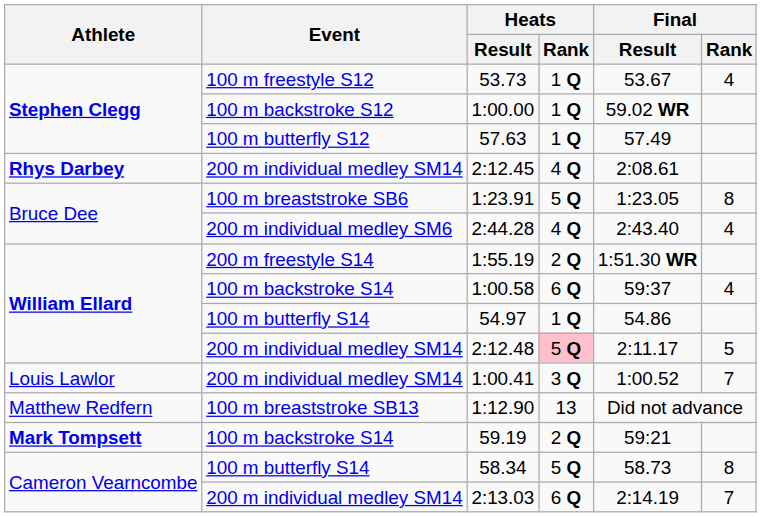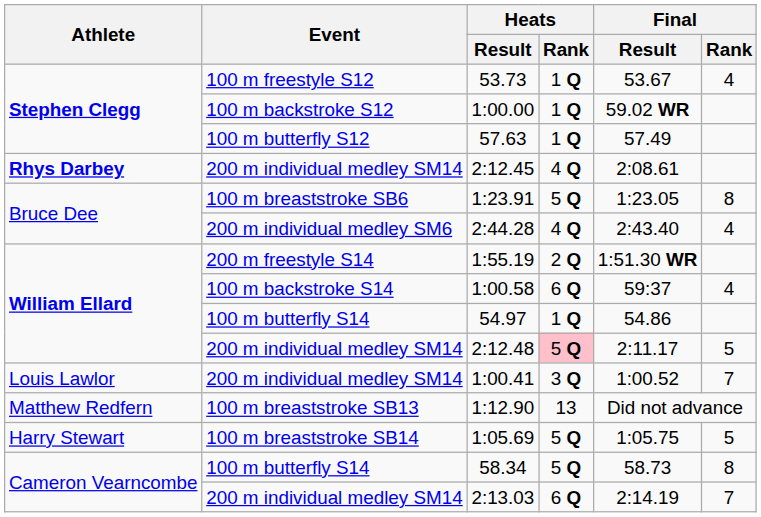 <table class="wikitable" style="font-size:95%">
 <tr>
 <th rowspan="2">Athlete</th>
 <th rowspan="2">Event</th>
 <th colspan="2">Heats</th>
 <th colspan="2">Final</th>
 </tr>
 <tr>
 <th>Result</th>
 <th>Rank</th>
 <th>Result</th>
 <th>Rank</th>
 </tr>
 <tr style="text-align:center">
 <td style="text-align:left" rowspan=3><strong><a href='#'>Stephen Clegg</a></strong></td>
 <td style="text-align:left"><a href='#'>100 m freestyle S12</a></td>
 <td>53.73</td>
 <td>1 <strong>Q</strong></td>
 <td>53.67</td>
 <td>4</td>
 </tr>
 <tr style="text-align:center">
 <td style="text-align:left"><a href='#'>100 m backstroke S12</a></td>
 <td>1:00.00</td>
 <td>1 <strong>Q</strong></td>
 <td>59.02 <strong>WR</strong></td>
 <td></td>
 </tr>
 <tr style="text-align:center">
 <td style="text-align:left"><a href='#'>100 m butterfly S12</a></td>
 <td>57.63</td>
 <td>1 <strong>Q</strong></td>
 <td>57.49</td>
 <td></td>
 </tr>
 <tr style="text-align:center">
 <td style="text-align:left"><strong><a href='#'>Rhys Darbey</a></strong></td>
 <td style="text-align:left"><a href='#'>200 m individual medley SM14</a></td>
 <td>2:12.45</td>
 <td>4 <strong>Q</strong></td>
 <td>2:08.61</td>
 <td></td>
 </tr>
 <tr style="text-align:center">
 <td style="text-align:left" rowspan=2><a href='#'>Bruce Dee</a></td>
 <td style="text-align:left"><a href='#'>100 m breaststroke  SB6</a></td>
 <td>1:23.91</td>
 <td>5 <strong>Q</strong></td>
 <td>1:23.05</td>
 <td>8</td>
 </tr>
 <tr style="text-align:center">
 <td style="text-align:left"><a href='#'>200 m individual medley SM6</a></td>
 <td>2:44.28</td>
 <td>4 <strong>Q</strong></td>
 <td>2:43.40</td>
 <td>4</td>
 </tr>
 <tr style="text-align:center">
 <td style="text-align:left" rowspan=4><strong><a href='#'>William Ellard</a></strong></td>
 <td style="text-align:left"><a href='#'>200 m freestyle S14</a></td>
 <td>1:55.19</td>
 <td>2 <strong>Q</strong></td>
 <td>1:51.30 <strong>WR</strong></td>
 <td></td>
 </tr>
 <tr style="text-align:center">
 <td style="text-align:left"><a href='#'>100 m backstroke S14</a></td>
 <td>1:00.58</td>
 <td>6 <strong>Q</strong></td>
 <td>59:37</td>
 <td>4</td>
 </tr>
 <tr style="text-align:center">
 <td style="text-align:left"><a href='#'>100 m butterfly S14</a></td>
 <td>54.97</td>
 <td>1 <strong>Q</strong></td>
 <td>54.86</td>
 <td></td>
 </tr>
 <tr style="text-align:center">
 <td style="text-align:left"><a href='#'>200 m individual medley SM14</a></td>
 <td>2:12.48</td>
 <td style="background: pink;">5 <strong>Q</strong></td>
 <td>2:11.17</td>
 <td>5</td>
 </tr>
 <tr style="text-align:center">
 <td style="text-align:left"><a href='#'>Louis Lawlor</a></td>
 <td style="text-align:left"><a href='#'>200 m individual medley SM14</a></td>
 <td>1:00.41</td>
 <td>3 <strong>Q</strong></td>
 <td>1:00.52</td>
 <td>7</td>
 </tr>
 <tr style="text-align:center">
 <td style="text-align:left"><a href='#'>Matthew Redfern</a></td>
 <td style="text-align:left"><a href='#'>100 m breaststroke SB13</a></td>
 <td>1:12.90</td>
 <td>13</td>
 <td colspan=2>Did not advance</td>
 </tr>
 <tr style="text-align:center">
-<td style="text-align:left"><strong><a href='#'>Mark Tompsett</a></strong></td>
-<td style="text-align:left"><a href='#'>100 m backstroke S14</a></td>
-<td>59.19</td>
-<td>2 <strong>Q</strong></td>
-<td>59:21</td>
-<td></td>
+<td style="text-align:left"><a href='#'>Harry Stewart</a></td>
+<td style="text-align:left"><a href='#'>100 m breaststroke SB14</a></td>
+<td>1:05.69</td>
+<td>5 <strong>Q</strong></td>
+<td>1:05.75</td>
+<td>5</td>
 </tr>
 <tr style="text-align:center">
 <td style="text-align:left" rowspan=2><a href='#'>Cameron Vearncombe</a></td>
 <td style="text-align:left"><a href='#'>100 m butterfly S14</a></td>
 <td>58.34</td>
 <td>5 <strong>Q</strong></td>
 <td>58.73</td>
 <td>8</td>
 </tr>
 <tr style="text-align:center">
 <td style="text-align:left"><a href='#'>200 m individual medley SM14</a></td>
 <td>2:13.03</td>
 <td>6 <strong>Q</strong></td>
 <td>2:14.19</td>
 <td>7</td>
 </tr>
 </table>
